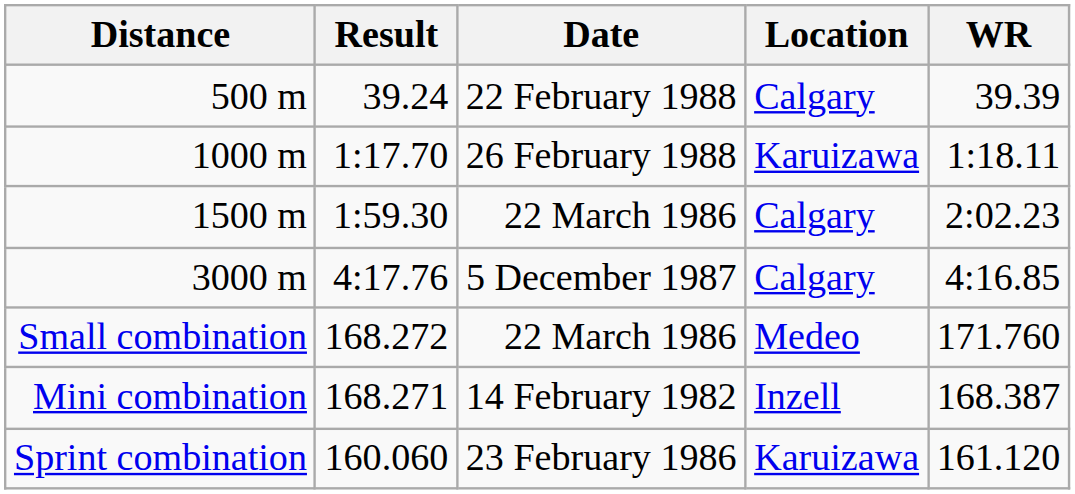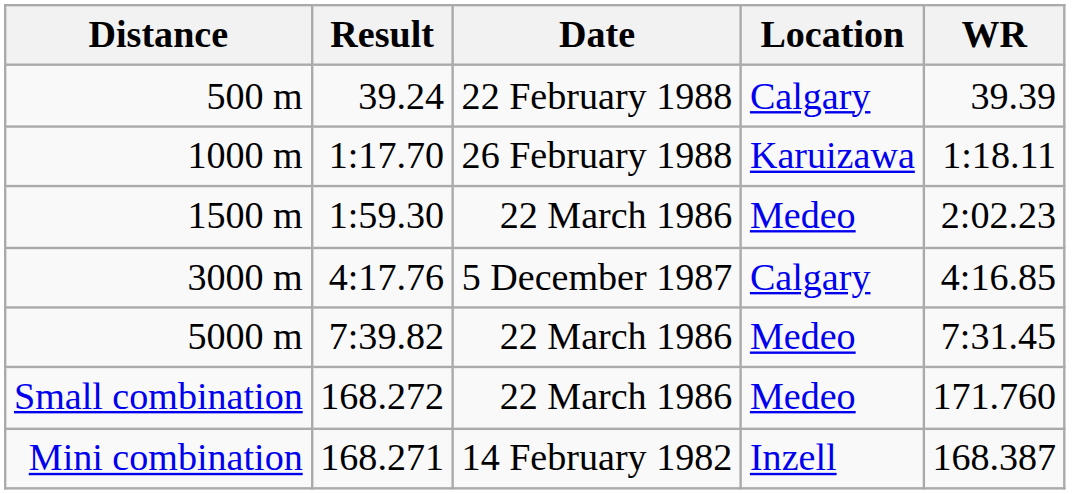 <table class="wikitable">
 <tr>
 <th>Distance</th>
 <th>Result</th>
 <th>Date</th>
 <th>Location</th>
 <th>WR</th>
 </tr>
 <tr align="right">
 <td>500 m</td>
 <td>39.24</td>
 <td>22 February 1988</td>
 <td align="left"><a href='#'>Calgary</a></td>
 <td>39.39</td>
 </tr>
 <tr align="right">
 <td>1000 m</td>
 <td>1:17.70</td>
 <td>26 February 1988</td>
 <td align="left"><a href='#'>Karuizawa</a></td>
 <td>1:18.11</td>
 </tr>
 <tr align="right">
 <td>1500 m</td>
 <td>1:59.30</td>
 <td>22 March 1986</td>
-<td align="left"><a href='#'>Calgary</a></td>
+<td align="left"><a href='#'>Medeo</a></td>
 <td>2:02.23</td>
 </tr>
 <tr align="right">
 <td>3000 m</td>
 <td>4:17.76</td>
 <td>5 December 1987</td>
 <td align="left"><a href='#'>Calgary</a></td>
 <td>4:16.85</td>
+</tr>
+<tr align="right">
+<td>5000 m</td>
+<td>7:39.82</td>
+<td>22 March 1986</td>
+<td align="left"><a href='#'>Medeo</a></td>
+<td>7:31.45</td>
 </tr>
 <tr align="right">
 <td><a href='#'>Small combination</a></td>
 <td>168.272</td>
 <td>22 March 1986</td>
 <td align="left"><a href='#'>Medeo</a></td>
 <td>171.760</td>
 </tr>
 <tr align="right">
 <td><a href='#'>Mini combination</a></td>
 <td>168.271</td>
 <td>14 February 1982</td>
 <td align="left"><a href='#'>Inzell</a></td>
 <td>168.387</td>
 </tr>
-<tr align="right">
-<td><a href='#'>Sprint combination</a></td>
-<td>160.060</td>
-<td>23 February 1986</td>
-<td align="left"><a href='#'>Karuizawa</a></td>
-<td>161.120</td>
-</tr>
 </table>
